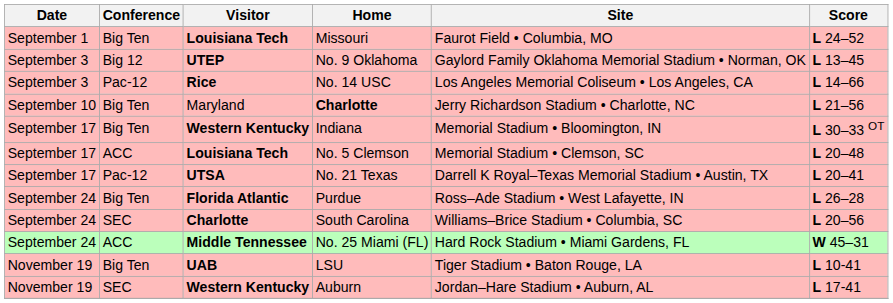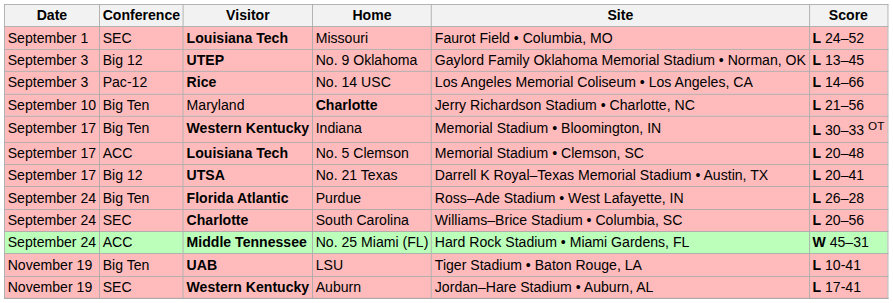 <table class="wikitable">
 <tr>
 <th>Date</th>
 <th>Conference</th>
 <th>Visitor</th>
 <th>Home</th>
 <th>Site</th>
 <th>Score</th>
 </tr>
 <tr style="background:#fbb;">
 <td>September 1</td>
-<td>Big Ten</td>
+<td>SEC</td>
 <td><strong>Louisiana Tech</strong></td>
 <td>Missouri</td>
 <td>Faurot Field • Columbia, MO</td>
 <td><strong>L</strong> 24–52</td>
 </tr>
 <tr style="background:#fbb;">
 <td>September 3</td>
 <td>Big 12</td>
 <td><strong>UTEP</strong></td>
 <td>No. 9 Oklahoma</td>
 <td>Gaylord Family Oklahoma Memorial Stadium • Norman, OK</td>
 <td><strong>L</strong> 13–45</td>
 </tr>
 <tr style="background:#fbb;">
 <td>September 3</td>
 <td>Pac-12</td>
 <td><strong>Rice</strong></td>
 <td>No. 14 USC</td>
 <td>Los Angeles Memorial Coliseum • Los Angeles, CA</td>
 <td><strong>L</strong> 14–66</td>
 </tr>
 <tr style="background:#fbb;">
 <td>September 10</td>
 <td>Big Ten</td>
 <td>Maryland</td>
 <td><strong>Charlotte</strong></td>
 <td>Jerry Richardson Stadium • Charlotte, NC</td>
 <td><strong>L</strong> 21–56</td>
 </tr>
 <tr style="background:#fbb;">
 <td>September 17</td>
 <td>Big Ten</td>
 <td><strong>Western Kentucky</strong></td>
 <td>Indiana</td>
 <td>Memorial Stadium • Bloomington, IN</td>
 <td><strong>L</strong> 30–33 <sup>OT</sup></td>
 </tr>
 <tr style="background:#fbb;">
 <td>September 17</td>
 <td>ACC</td>
 <td><strong>Louisiana Tech</strong></td>
 <td>No. 5 Clemson</td>
 <td>Memorial Stadium • Clemson, SC</td>
 <td><strong>L</strong> 20–48</td>
 </tr>
 <tr style="background:#fbb;">
 <td>September 17</td>
-<td>Pac-12</td>
+<td>Big 12</td>
 <td><strong>UTSA</strong></td>
 <td>No. 21 Texas</td>
 <td>Darrell K Royal–Texas Memorial Stadium • Austin, TX</td>
 <td><strong>L</strong> 20–41</td>
 </tr>
 <tr style="background:#fbb;">
 <td>September 24</td>
 <td>Big Ten</td>
 <td><strong>Florida Atlantic</strong></td>
 <td>Purdue</td>
 <td>Ross–Ade Stadium • West Lafayette, IN</td>
 <td><strong>L</strong> 26–28</td>
 </tr>
 <tr style="background:#fbb;">
 <td>September 24</td>
 <td>SEC</td>
 <td><strong>Charlotte</strong></td>
 <td>South Carolina</td>
 <td>Williams–Brice Stadium • Columbia, SC</td>
 <td><strong>L</strong> 20–56</td>
 </tr>
 <tr style="background:#bfb;">
 <td>September 24</td>
 <td>ACC</td>
 <td><strong>Middle Tennessee</strong></td>
 <td>No. 25 Miami (FL)</td>
 <td>Hard Rock Stadium • Miami Gardens, FL</td>
 <td><strong>W</strong> 45–31</td>
 </tr>
 <tr style="background:#fbb;">
 <td>November 19</td>
 <td>Big Ten</td>
 <td><strong>UAB</strong></td>
 <td>LSU</td>
 <td>Tiger Stadium • Baton Rouge, LA</td>
 <td><strong>L</strong> 10-41</td>
 </tr>
 <tr style="background:#fbb;">
 <td>November 19</td>
 <td>SEC</td>
 <td><strong>Western Kentucky</strong></td>
 <td>Auburn</td>
 <td>Jordan–Hare Stadium • Auburn, AL</td>
 <td><strong>L</strong> 17-41</td>
 </tr>
 <tr>
 </tr>
 </table>
